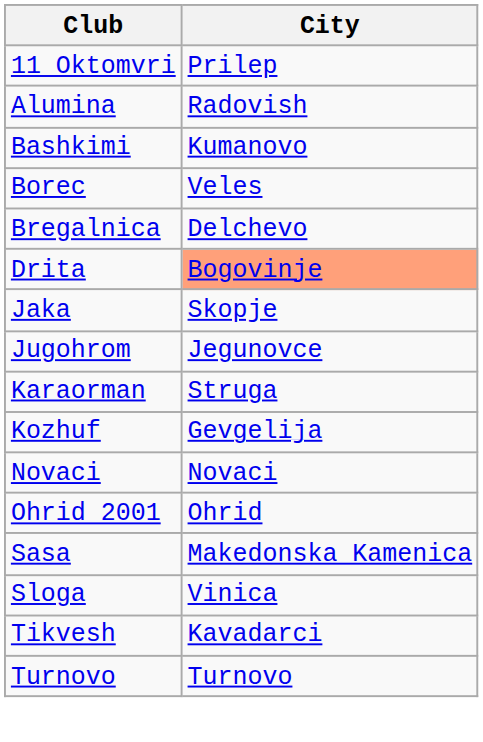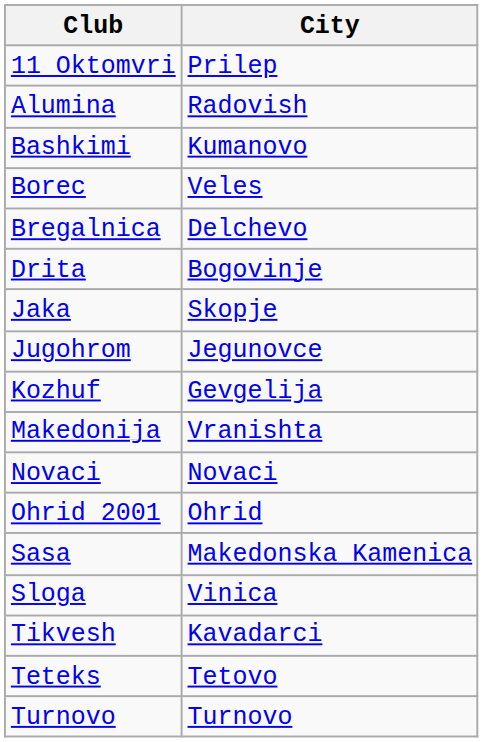 <table class="wikitable">
 <tr>
 <th>Club</th>
 <th>City</th>
 </tr>
 <tr>
 <td><a href='#'>11 Oktomvri</a></td>
 <td><a href='#'>Prilep</a></td>
 </tr>
 <tr>
 <td><a href='#'>Alumina</a></td>
 <td><a href='#'>Radovish</a></td>
 </tr>
 <tr>
 <td><a href='#'>Bashkimi</a></td>
 <td><a href='#'>Kumanovo</a></td>
 </tr>
 <tr>
 <td><a href='#'>Borec</a></td>
 <td><a href='#'>Veles</a></td>
 </tr>
 <tr>
 <td><a href='#'>Bregalnica</a></td>
 <td><a href='#'>Delchevo</a></td>
 </tr>
 <tr>
 <td><a href='#'>Drita</a></td>
-<td style="background: lightsalmon;"><a href='#'>Bogovinje</a></td>
+<td><a href='#'>Bogovinje</a></td>
 </tr>
 <tr>
 <td><a href='#'>Jaka</a></td>
 <td><a href='#'>Skopje</a></td>
 </tr>
 <tr>
 <td><a href='#'>Jugohrom</a></td>
 <td><a href='#'>Jegunovce</a></td>
 </tr>
 <tr>
-<td><a href='#'>Karaorman</a></td>
-<td><a href='#'>Struga</a></td>
+<td><a href='#'>Kozhuf</a></td>
+<td><a href='#'>Gevgelija</a></td>
 </tr>
 <tr>
-<td><a href='#'>Kozhuf</a></td>
-<td><a href='#'>Gevgelija</a></td>
+<td><a href='#'>Makedonija</a></td>
+<td><a href='#'>Vranishta</a></td>
 </tr>
 <tr>
 <td><a href='#'>Novaci</a></td>
 <td><a href='#'>Novaci</a></td>
 </tr>
 <tr>
 <td><a href='#'>Ohrid 2001</a></td>
 <td><a href='#'>Ohrid</a></td>
 </tr>
 <tr>
 <td><a href='#'>Sasa</a></td>
 <td><a href='#'>Makedonska Kamenica</a></td>
 </tr>
 <tr>
 <td><a href='#'>Sloga</a></td>
 <td><a href='#'>Vinica</a></td>
 </tr>
 <tr>
 <td><a href='#'>Tikvesh</a></td>
 <td><a href='#'>Kavadarci</a></td>
 </tr>
 <tr>
+<td><a href='#'>Teteks</a></td>
+<td><a href='#'>Tetovo</a></td>
+</tr>
+<tr>
 <td><a href='#'>Turnovo</a></td>
 <td><a href='#'>Turnovo</a></td>
 </tr>
 </table>
